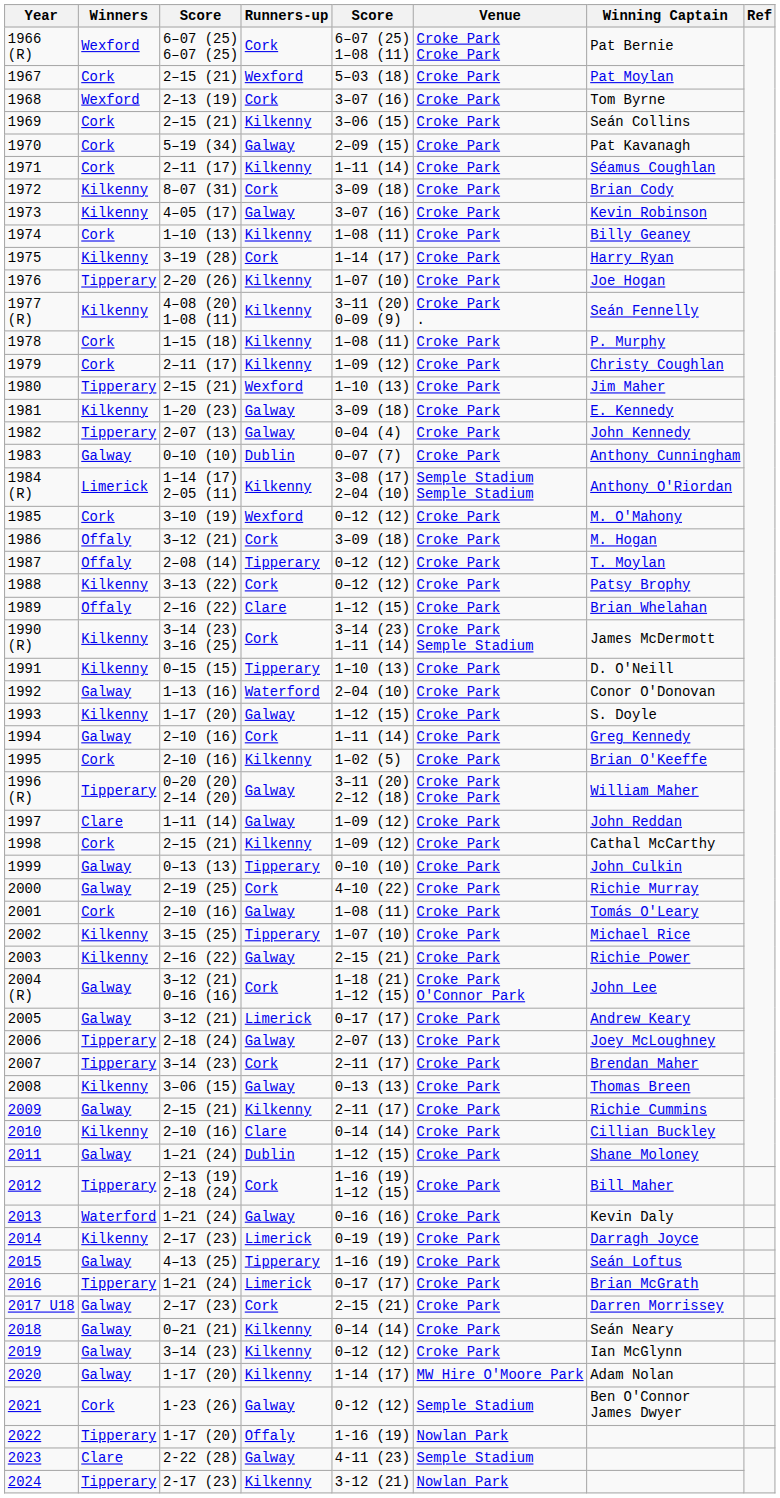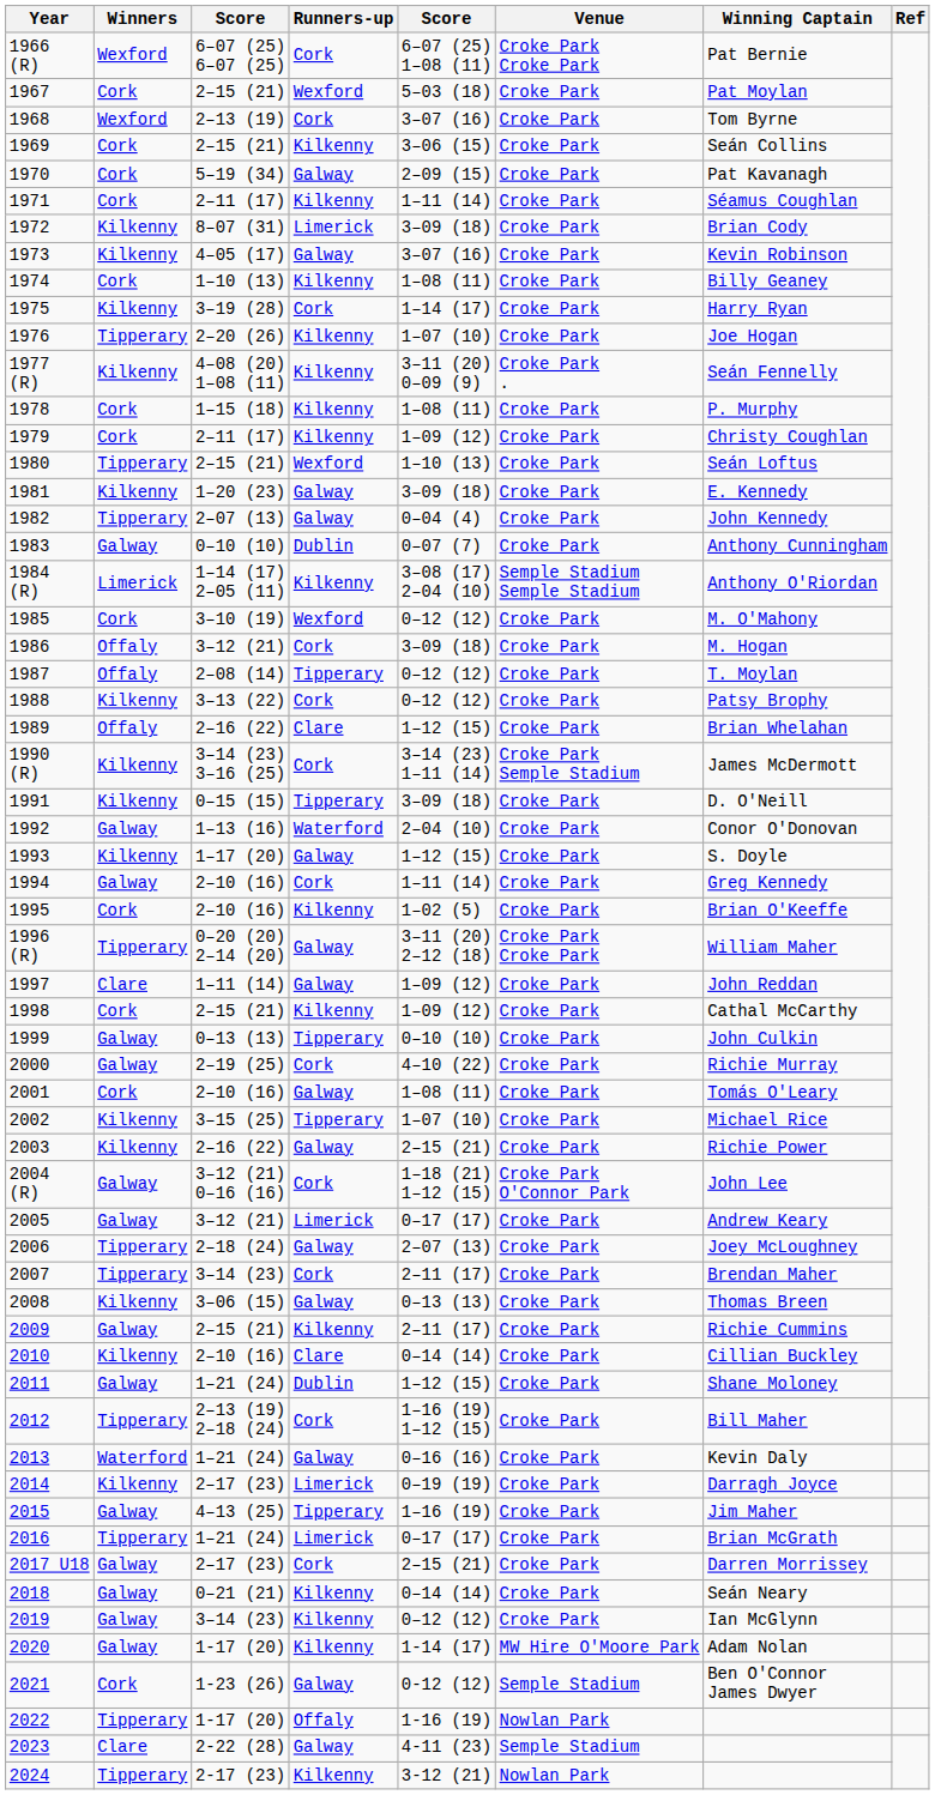 <table class="wikitable sortable">
 <tr>
 <th>Year</th>
 <th>Winners</th>
 <th>Score</th>
 <th>Runners-up</th>
 <th>Score</th>
 <th>Venue</th>
 <th>Winning Captain</th>
 <th>Ref</th>
 </tr>
 <tr>
 <td>1966<br>(R)</td>
 <td><a href='#'>Wexford</a></td>
 <td>6–07  (25)<br>6–07  (25)</td>
 <td><a href='#'>Cork</a></td>
 <td>6–07  (25)<br>1–08  (11)</td>
 <td><a href='#'>Croke Park</a><br><a href='#'>Croke Park</a></td>
 <td>Pat Bernie</td>
 </tr>
 <tr>
 <td>1967</td>
 <td><a href='#'>Cork</a></td>
 <td>2–15  (21)</td>
 <td><a href='#'>Wexford</a></td>
 <td>5–03  (18)</td>
 <td><a href='#'>Croke Park</a></td>
 <td><a href='#'>Pat Moylan</a></td>
 </tr>
 <tr>
 <td>1968</td>
 <td><a href='#'>Wexford</a></td>
 <td>2–13  (19)</td>
 <td><a href='#'>Cork</a></td>
 <td>3–07  (16)</td>
 <td><a href='#'>Croke Park</a></td>
 <td>Tom Byrne</td>
 </tr>
 <tr>
 <td>1969</td>
 <td><a href='#'>Cork</a></td>
 <td>2–15  (21)</td>
 <td><a href='#'>Kilkenny</a></td>
 <td>3–06  (15)</td>
 <td><a href='#'>Croke Park</a></td>
 <td>Seán Collins</td>
 </tr>
 <tr>
 <td>1970</td>
 <td><a href='#'>Cork</a></td>
 <td>5–19  (34)</td>
 <td><a href='#'>Galway</a></td>
 <td>2–09  (15)</td>
 <td><a href='#'>Croke Park</a></td>
 <td>Pat Kavanagh</td>
 </tr>
 <tr>
 <td>1971</td>
 <td><a href='#'>Cork</a></td>
 <td>2–11  (17)</td>
 <td><a href='#'>Kilkenny</a></td>
 <td>1–11  (14)</td>
 <td><a href='#'>Croke Park</a></td>
 <td><a href='#'>Séamus Coughlan</a></td>
 </tr>
 <tr>
 <td>1972</td>
 <td><a href='#'>Kilkenny</a></td>
 <td>8–07  (31)</td>
-<td><a href='#'>Cork</a></td>
+<td><a href='#'>Limerick</a></td>
 <td>3–09  (18)</td>
 <td><a href='#'>Croke Park</a></td>
 <td><a href='#'>Brian Cody</a></td>
 </tr>
 <tr>
 <td>1973</td>
 <td><a href='#'>Kilkenny</a></td>
 <td>4–05  (17)</td>
 <td><a href='#'>Galway</a></td>
 <td>3–07  (16)</td>
 <td><a href='#'>Croke Park</a></td>
 <td><a href='#'>Kevin Robinson</a></td>
 </tr>
 <tr>
 <td>1974</td>
 <td><a href='#'>Cork</a></td>
 <td>1–10  (13)</td>
 <td><a href='#'>Kilkenny</a></td>
 <td>1–08  (11)</td>
 <td><a href='#'>Croke Park</a></td>
 <td><a href='#'>Billy Geaney</a></td>
 </tr>
 <tr>
 <td>1975</td>
 <td><a href='#'>Kilkenny</a></td>
 <td>3–19  (28)</td>
 <td><a href='#'>Cork</a></td>
 <td>1–14  (17)</td>
 <td><a href='#'>Croke Park</a></td>
 <td><a href='#'>Harry Ryan</a></td>
 </tr>
 <tr>
 <td>1976</td>
 <td><a href='#'>Tipperary</a></td>
 <td>2–20  (26)</td>
 <td><a href='#'>Kilkenny</a></td>
 <td>1–07  (10)</td>
 <td><a href='#'>Croke Park</a></td>
 <td><a href='#'>Joe Hogan</a></td>
 </tr>
 <tr>
 <td>1977<br>(R)</td>
 <td><a href='#'>Kilkenny</a></td>
 <td>4–08  (20)<br>1–08  (11)</td>
 <td><a href='#'>Kilkenny</a></td>
 <td>3–11  (20)<br>0–09  (9)</td>
 <td><a href='#'>Croke Park</a><br>.</td>
 <td><a href='#'>Seán Fennelly</a></td>
 </tr>
 <tr>
 <td>1978</td>
 <td><a href='#'>Cork</a></td>
 <td>1–15  (18)</td>
 <td><a href='#'>Kilkenny</a></td>
 <td>1–08  (11)</td>
 <td><a href='#'>Croke Park</a></td>
 <td><a href='#'>P. Murphy</a></td>
 </tr>
 <tr>
 <td>1979</td>
 <td><a href='#'>Cork</a></td>
 <td>2–11  (17)</td>
 <td><a href='#'>Kilkenny</a></td>
 <td>1–09  (12)</td>
 <td><a href='#'>Croke Park</a></td>
 <td><a href='#'>Christy Coughlan</a></td>
 </tr>
 <tr>
 <td>1980</td>
 <td><a href='#'>Tipperary</a></td>
 <td>2–15  (21)</td>
 <td><a href='#'>Wexford</a></td>
 <td>1–10  (13)</td>
 <td><a href='#'>Croke Park</a></td>
-<td><a href='#'>Jim Maher</a></td>
+<td><a href='#'>Seán Loftus</a></td>
 </tr>
 <tr>
 <td>1981</td>
 <td><a href='#'>Kilkenny</a></td>
 <td>1–20  (23)</td>
 <td><a href='#'>Galway</a></td>
 <td>3–09  (18)</td>
 <td><a href='#'>Croke Park</a></td>
 <td><a href='#'>E. Kennedy</a></td>
 </tr>
 <tr>
 <td>1982</td>
 <td><a href='#'>Tipperary</a></td>
 <td>2–07  (13)</td>
 <td><a href='#'>Galway</a></td>
 <td>0–04  (4)</td>
 <td><a href='#'>Croke Park</a></td>
 <td><a href='#'>John Kennedy</a></td>
 </tr>
 <tr>
 <td>1983</td>
 <td><a href='#'>Galway</a></td>
 <td>0–10  (10)</td>
 <td><a href='#'>Dublin</a></td>
 <td>0–07  (7)</td>
 <td><a href='#'>Croke Park</a></td>
 <td><a href='#'>Anthony Cunningham</a></td>
 </tr>
 <tr>
 <td>1984<br>(R)</td>
 <td><a href='#'>Limerick</a></td>
 <td>1–14  (17)<br>2–05  (11)</td>
 <td><a href='#'>Kilkenny</a></td>
 <td>3–08  (17)<br>2–04  (10)</td>
 <td><a href='#'>Semple Stadium</a><br><a href='#'>Semple Stadium</a></td>
 <td><a href='#'>Anthony O'Riordan</a></td>
 </tr>
 <tr>
 <td>1985</td>
 <td><a href='#'>Cork</a></td>
 <td>3–10  (19)</td>
 <td><a href='#'>Wexford</a></td>
 <td>0–12  (12)</td>
 <td><a href='#'>Croke Park</a></td>
 <td><a href='#'>M. O'Mahony</a></td>
 </tr>
 <tr>
 <td>1986</td>
 <td><a href='#'>Offaly</a></td>
 <td>3–12  (21)</td>
 <td><a href='#'>Cork</a></td>
 <td>3–09  (18)</td>
 <td><a href='#'>Croke Park</a></td>
 <td><a href='#'>M. Hogan</a></td>
 </tr>
 <tr>
 <td>1987</td>
 <td><a href='#'>Offaly</a></td>
 <td>2–08  (14)</td>
 <td><a href='#'>Tipperary</a></td>
 <td>0–12  (12)</td>
 <td><a href='#'>Croke Park</a></td>
 <td><a href='#'>T. Moylan</a></td>
 </tr>
 <tr>
 <td>1988</td>
 <td><a href='#'>Kilkenny</a></td>
 <td>3–13  (22)</td>
 <td><a href='#'>Cork</a></td>
 <td>0–12  (12)</td>
 <td><a href='#'>Croke Park</a></td>
 <td><a href='#'>Patsy Brophy</a></td>
 </tr>
 <tr>
 <td>1989</td>
 <td><a href='#'>Offaly</a></td>
 <td>2–16  (22)</td>
 <td><a href='#'>Clare</a></td>
 <td>1–12  (15)</td>
 <td><a href='#'>Croke Park</a></td>
 <td><a href='#'>Brian Whelahan</a></td>
 </tr>
 <tr>
 <td>1990<br>(R)</td>
 <td><a href='#'>Kilkenny</a></td>
 <td>3–14  (23)<br>3–16  (25)</td>
 <td><a href='#'>Cork</a></td>
 <td>3–14  (23)<br>1–11  (14)</td>
 <td><a href='#'>Croke Park</a><br><a href='#'>Semple Stadium</a></td>
 <td>James McDermott</td>
 </tr>
 <tr>
 <td>1991</td>
 <td><a href='#'>Kilkenny</a></td>
 <td>0–15  (15)</td>
 <td><a href='#'>Tipperary</a></td>
-<td>1–10  (13)</td>
+<td>3–09  (18)</td>
 <td><a href='#'>Croke Park</a></td>
 <td>D. O'Neill</td>
 </tr>
 <tr>
 <td>1992</td>
 <td><a href='#'>Galway</a></td>
 <td>1–13  (16)</td>
 <td><a href='#'>Waterford</a></td>
 <td>2–04  (10)</td>
 <td><a href='#'>Croke Park</a></td>
 <td>Conor O'Donovan</td>
 </tr>
 <tr>
 <td>1993</td>
 <td><a href='#'>Kilkenny</a></td>
 <td>1–17  (20)</td>
 <td><a href='#'>Galway</a></td>
 <td>1–12  (15)</td>
 <td><a href='#'>Croke Park</a></td>
 <td>S. Doyle</td>
 </tr>
 <tr>
 <td>1994</td>
 <td><a href='#'>Galway</a></td>
 <td>2–10  (16)</td>
 <td><a href='#'>Cork</a></td>
 <td>1–11  (14)</td>
 <td><a href='#'>Croke Park</a></td>
 <td><a href='#'>Greg Kennedy</a></td>
 </tr>
 <tr>
 <td>1995</td>
 <td><a href='#'>Cork</a></td>
 <td>2–10  (16)</td>
 <td><a href='#'>Kilkenny</a></td>
 <td>1–02  (5)</td>
 <td><a href='#'>Croke Park</a></td>
 <td><a href='#'>Brian O'Keeffe</a></td>
 </tr>
 <tr>
 <td>1996<br>(R)</td>
 <td><a href='#'>Tipperary</a></td>
 <td>0–20  (20)<br>2–14  (20)</td>
 <td><a href='#'>Galway</a></td>
 <td>3–11  (20)<br>2–12  (18)</td>
 <td><a href='#'>Croke Park</a><br><a href='#'>Croke Park</a></td>
 <td><a href='#'>William Maher</a></td>
 </tr>
 <tr>
 <td>1997</td>
 <td><a href='#'>Clare</a></td>
 <td>1–11  (14)</td>
 <td><a href='#'>Galway</a></td>
 <td>1–09  (12)</td>
 <td><a href='#'>Croke Park</a></td>
 <td><a href='#'>John Reddan</a></td>
 </tr>
 <tr>
 <td>1998</td>
 <td><a href='#'>Cork</a></td>
 <td>2–15  (21)</td>
 <td><a href='#'>Kilkenny</a></td>
 <td>1–09  (12)</td>
 <td><a href='#'>Croke Park</a></td>
 <td>Cathal McCarthy</td>
 </tr>
 <tr>
 <td>1999</td>
 <td><a href='#'>Galway</a></td>
 <td>0–13  (13)</td>
 <td><a href='#'>Tipperary</a></td>
 <td>0–10  (10)</td>
 <td><a href='#'>Croke Park</a></td>
 <td><a href='#'>John Culkin</a></td>
 </tr>
 <tr>
 <td>2000</td>
 <td><a href='#'>Galway</a></td>
 <td>2–19  (25)</td>
 <td><a href='#'>Cork</a></td>
 <td>4–10  (22)</td>
 <td><a href='#'>Croke Park</a></td>
 <td><a href='#'>Richie Murray</a></td>
 </tr>
 <tr>
 <td>2001</td>
 <td><a href='#'>Cork</a></td>
 <td>2–10  (16)</td>
 <td><a href='#'>Galway</a></td>
 <td>1–08  (11)</td>
 <td><a href='#'>Croke Park</a></td>
 <td><a href='#'>Tomás O'Leary</a></td>
 </tr>
 <tr>
 <td>2002</td>
 <td><a href='#'>Kilkenny</a></td>
 <td>3–15  (25)</td>
 <td><a href='#'>Tipperary</a></td>
 <td>1–07  (10)</td>
 <td><a href='#'>Croke Park</a></td>
 <td><a href='#'>Michael Rice</a></td>
 </tr>
 <tr>
 <td>2003</td>
 <td><a href='#'>Kilkenny</a></td>
 <td>2–16  (22)</td>
 <td><a href='#'>Galway</a></td>
 <td>2–15  (21)</td>
 <td><a href='#'>Croke Park</a></td>
 <td><a href='#'>Richie Power</a></td>
 </tr>
 <tr>
 <td>2004<br>(R)</td>
 <td><a href='#'>Galway</a></td>
 <td>3–12  (21)<br>0–16  (16)</td>
 <td><a href='#'>Cork</a></td>
 <td>1–18  (21)<br>1–12  (15)</td>
 <td><a href='#'>Croke Park</a><br><a href='#'>O'Connor Park</a></td>
 <td><a href='#'>John Lee</a></td>
 </tr>
 <tr>
 <td>2005</td>
 <td><a href='#'>Galway</a></td>
 <td>3–12  (21)</td>
 <td><a href='#'>Limerick</a></td>
 <td>0–17  (17)</td>
 <td><a href='#'>Croke Park</a></td>
 <td><a href='#'>Andrew Keary</a></td>
 </tr>
 <tr>
 <td>2006</td>
 <td><a href='#'>Tipperary</a></td>
 <td>2–18  (24)</td>
 <td><a href='#'>Galway</a></td>
 <td>2–07  (13)</td>
 <td><a href='#'>Croke Park</a></td>
 <td><a href='#'>Joey McLoughney</a></td>
 </tr>
 <tr>
 <td>2007</td>
 <td><a href='#'>Tipperary</a></td>
 <td>3–14  (23)</td>
 <td><a href='#'>Cork</a></td>
 <td>2–11  (17)</td>
 <td><a href='#'>Croke Park</a></td>
 <td><a href='#'>Brendan Maher</a></td>
 </tr>
 <tr>
 <td>2008</td>
 <td><a href='#'>Kilkenny</a></td>
 <td>3–06  (15)</td>
 <td><a href='#'>Galway</a></td>
 <td>0–13  (13)</td>
 <td><a href='#'>Croke Park</a></td>
 <td><a href='#'>Thomas Breen</a></td>
 </tr>
 <tr>
 <td><a href='#'>2009</a></td>
 <td><a href='#'>Galway</a></td>
 <td>2–15 (21)</td>
 <td><a href='#'>Kilkenny</a></td>
 <td>2–11 (17)</td>
 <td><a href='#'>Croke Park</a></td>
 <td><a href='#'>Richie Cummins</a></td>
 </tr>
 <tr>
 <td><a href='#'>2010</a></td>
 <td><a href='#'>Kilkenny</a></td>
 <td>2–10 (16)</td>
 <td><a href='#'>Clare</a></td>
 <td>0–14 (14)</td>
 <td><a href='#'>Croke Park</a></td>
 <td><a href='#'>Cillian Buckley</a></td>
 </tr>
 <tr>
 <td><a href='#'>2011</a></td>
 <td><a href='#'>Galway</a></td>
 <td>1–21 (24)</td>
 <td><a href='#'>Dublin</a></td>
 <td>1–12 (15)</td>
 <td><a href='#'>Croke Park</a></td>
 <td><a href='#'>Shane Moloney</a></td>
 </tr>
 <tr>
 <td><a href='#'>2012</a></td>
 <td><a href='#'>Tipperary</a></td>
 <td>2–13  (19)<br>2–18  (24)</td>
 <td><a href='#'>Cork</a></td>
 <td>1–16  (19)<br>1–12  (15)</td>
 <td><a href='#'>Croke Park</a></td>
 <td><a href='#'>Bill Maher</a></td>
 <td></td>
 </tr>
 <tr>
 <td><a href='#'>2013</a></td>
 <td><a href='#'>Waterford</a></td>
 <td>1–21 (24)</td>
 <td><a href='#'>Galway</a></td>
 <td>0–16 (16)</td>
 <td><a href='#'>Croke Park</a></td>
 <td>Kevin Daly</td>
 <td></td>
 </tr>
 <tr>
 <td><a href='#'>2014</a></td>
 <td><a href='#'>Kilkenny</a></td>
 <td>2–17 (23)</td>
 <td><a href='#'>Limerick</a></td>
 <td>0–19 (19)</td>
 <td><a href='#'>Croke Park</a></td>
 <td><a href='#'>Darragh Joyce</a></td>
 <td></td>
 </tr>
 <tr>
 <td><a href='#'>2015</a></td>
 <td><a href='#'>Galway</a></td>
 <td>4–13 (25)</td>
 <td><a href='#'>Tipperary</a></td>
 <td>1–16 (19)</td>
 <td><a href='#'>Croke Park</a></td>
-<td><a href='#'>Seán Loftus</a></td>
+<td><a href='#'>Jim Maher</a></td>
 <td></td>
 </tr>
 <tr>
 <td><a href='#'>2016</a></td>
 <td><a href='#'>Tipperary</a></td>
 <td>1–21 (24)</td>
 <td><a href='#'>Limerick</a></td>
 <td>0–17 (17)</td>
 <td><a href='#'>Croke Park</a></td>
 <td><a href='#'>Brian McGrath</a></td>
 <td></td>
 </tr>
 <tr>
 <td><a href='#'>2017 U18</a></td>
 <td><a href='#'>Galway</a></td>
 <td>2–17 (23)</td>
 <td><a href='#'>Cork</a></td>
 <td>2–15 (21)</td>
 <td><a href='#'>Croke Park</a></td>
 <td><a href='#'>Darren Morrissey</a></td>
 <td></td>
 </tr>
 <tr>
 <td><a href='#'>2018</a></td>
 <td><a href='#'>Galway</a></td>
 <td>0–21 (21)</td>
 <td><a href='#'>Kilkenny</a></td>
 <td>0–14 (14)</td>
 <td><a href='#'>Croke Park</a></td>
 <td>Seán Neary</td>
 <td></td>
 </tr>
 <tr>
 <td><a href='#'>2019</a></td>
 <td><a href='#'>Galway</a></td>
 <td>3–14 (23)</td>
 <td><a href='#'>Kilkenny</a></td>
 <td>0–12 (12)</td>
 <td><a href='#'>Croke Park</a></td>
 <td>Ian McGlynn</td>
 <td></td>
 </tr>
 <tr>
 <td><a href='#'>2020</a></td>
 <td><a href='#'>Galway</a></td>
 <td>1-17 (20)</td>
 <td><a href='#'>Kilkenny</a></td>
 <td>1-14 (17)</td>
 <td><a href='#'>MW Hire O'Moore Park</a></td>
 <td>Adam Nolan</td>
 <td></td>
 </tr>
 <tr>
 <td><a href='#'>2021</a></td>
 <td><a href='#'>Cork</a></td>
 <td>1-23 (26)</td>
 <td><a href='#'>Galway</a></td>
 <td>0-12 (12)</td>
 <td><a href='#'>Semple Stadium</a></td>
 <td>Ben O'Connor<br>James Dwyer</td>
 <td></td>
 </tr>
 <tr>
 <td><a href='#'>2022</a></td>
 <td><a href='#'>Tipperary</a></td>
 <td>1-17 (20)</td>
 <td><a href='#'>Offaly</a></td>
 <td>1-16 (19)</td>
 <td><a href='#'>Nowlan Park</a></td>
 <td></td>
 <td></td>
 </tr>
 <tr>
 <td><a href='#'>2023</a></td>
 <td><a href='#'>Clare</a></td>
 <td>2-22 (28)</td>
 <td><a href='#'>Galway</a></td>
 <td>4-11 (23)</td>
 <td><a href='#'>Semple Stadium</a></td>
 <td></td>
 </tr>
 <tr>
 <td><a href='#'>2024</a></td>
 <td><a href='#'>Tipperary</a></td>
 <td>2-17 (23)</td>
 <td><a href='#'>Kilkenny</a></td>
 <td>3-12 (21)</td>
 <td><a href='#'>Nowlan Park</a></td>
 <td></td>
 </tr>
 </table>
